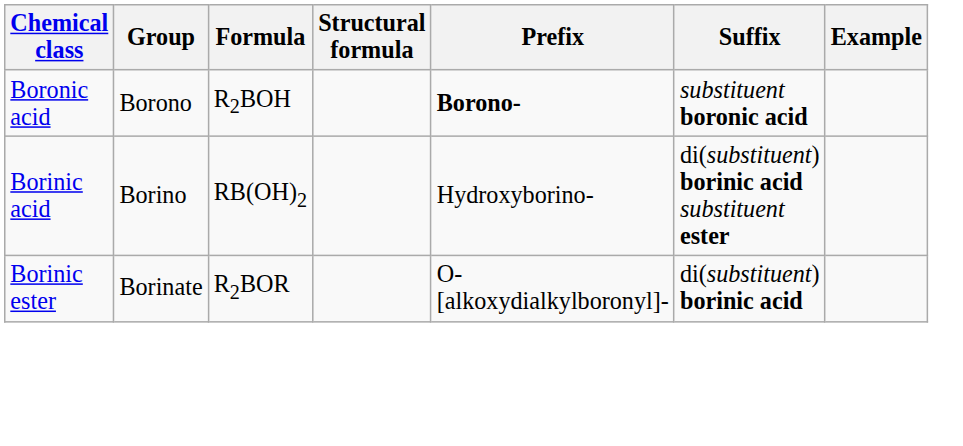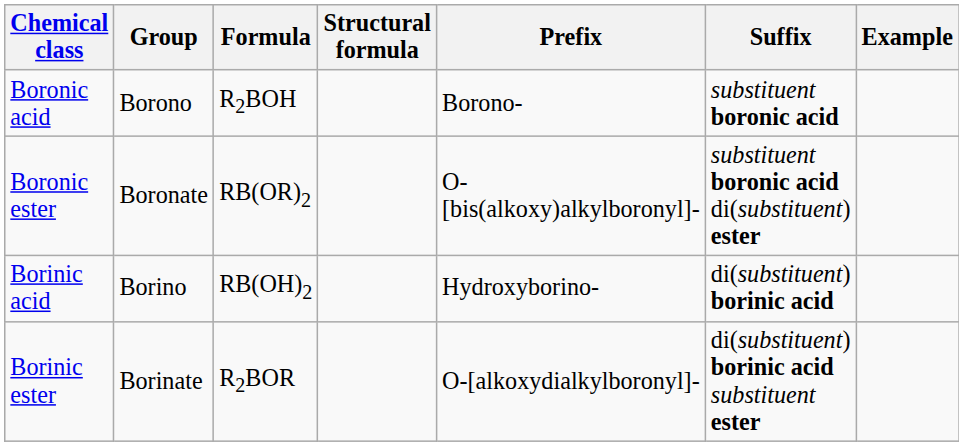 <table class="wikitable">
 <tr>
 <th><a href='#'>Chemical class</a></th>
 <th>Group</th>
 <th>Formula</th>
 <th>Structural formula</th>
 <th>Prefix</th>
 <th>Suffix</th>
 <th>Example</th>
 </tr>
 <tr>
 <td><a href='#'>Boronic acid</a></td>
 <td>Borono</td>
 <td>R<sub>2</sub>BOH</td>
 <td></td>
-<td><strong>Borono-</strong></td>
+<td>Borono-</td>
 <td><em>substituent</em><br><strong>boronic acid</strong></td>
+<td></td>
+</tr>
+<tr>
+<td><a href='#'>Boronic ester</a></td>
+<td>Boronate</td>
+<td>RB(OR)<sub>2</sub></td>
+<td></td>
+<td>O-[bis(alkoxy)alkylboronyl]-</td>
+<td><em>substituent</em><br><strong>boronic acid</strong><br>di(<em>substituent</em>) <strong>ester</strong></td>
 <td></td>
 </tr>
 <tr>
 <td><a href='#'>Borinic acid</a></td>
 <td>Borino</td>
 <td>RB(OH)<sub>2</sub></td>
 <td></td>
 <td>Hydroxyborino-</td>
-<td>di(<em>substituent</em>)<br><strong>borinic acid</strong><br><em>substituent</em> <strong>ester</strong></td>
+<td>di(<em>substituent</em>)<br><strong>borinic acid</strong></td>
 <td></td>
 </tr>
 <tr>
 <td><a href='#'>Borinic ester</a></td>
 <td>Borinate</td>
 <td>R<sub>2</sub>BOR</td>
 <td></td>
 <td>O-[alkoxydialkylboronyl]-</td>
-<td>di(<em>substituent</em>)<br><strong>borinic acid</strong></td>
+<td>di(<em>substituent</em>)<br><strong>borinic acid</strong><br><em>substituent</em> <strong>ester</strong></td>
 <td></td>
 </tr>
 </table>
